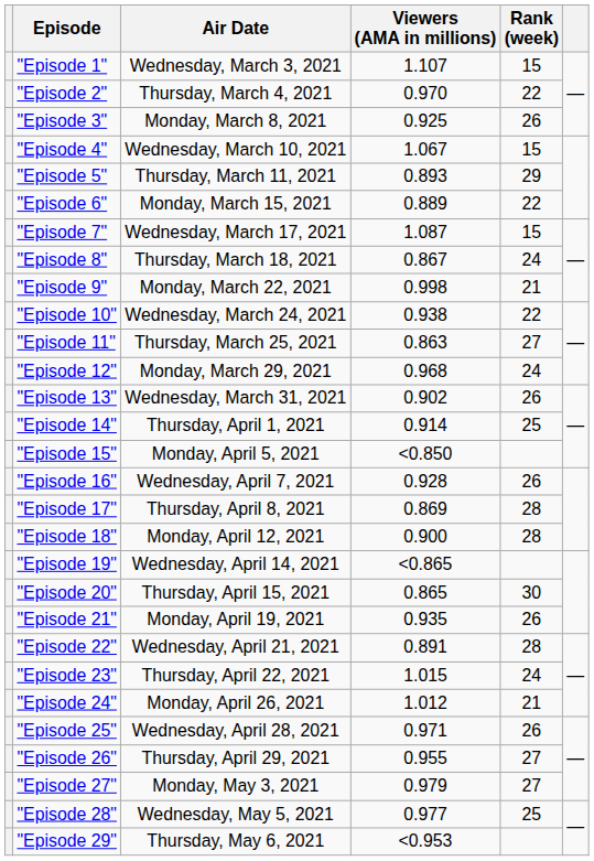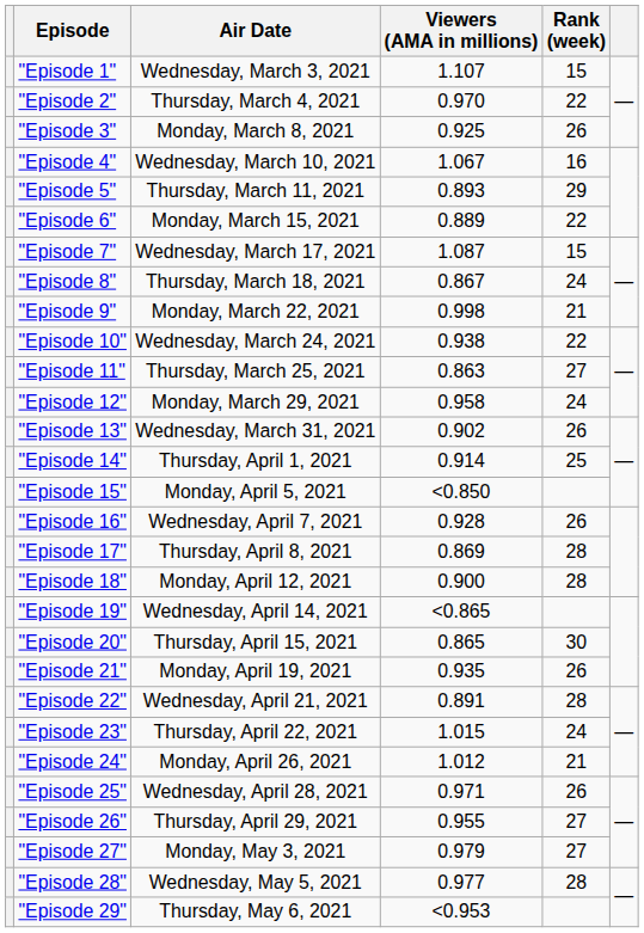 <table class="wikitable sortable" style="text-align:center; width:auto; margin: left;">
 <tr>
 <th></th>
 <th>Episode</th>
 <th>Air Date</th>
 <th>Viewers<br>(AMA in millions)</th>
 <th>Rank<br>(week)</th>
 <th></th>
 </tr>
 <tr>
 <th style="text-align:center"></th>
 <td style="text-align:left"><a href='#'>"Episode 1"</a></td>
 <td style="text-align:center">Wednesday, March 3, 2021</td>
 <td style="text-align:center">1.107</td>
 <td style="text-align:center">15</td>
 <td rowspan="3" style="text-align:center">—</td>
 </tr>
 <tr>
 <th style="text-align:center"></th>
 <td style="text-align:left"><a href='#'>"Episode 2"</a></td>
 <td style="text-align:center">Thursday, March 4, 2021</td>
 <td style="text-align:center">0.970</td>
 <td style="text-align:center">22</td>
 </tr>
 <tr>
 <th style="text-align:center"></th>
 <td style="text-align:left"><a href='#'>"Episode 3"</a></td>
 <td style="text-align:center">Monday, March 8, 2021</td>
 <td style="text-align:center">0.925</td>
 <td style="text-align:center">26</td>
 </tr>
 <tr>
 <th style="text-align:center"></th>
 <td style="text-align:left"><a href='#'>"Episode 4"</a></td>
 <td style="text-align:center">Wednesday, March 10, 2021</td>
 <td style="text-align:center">1.067</td>
-<td style="text-align:center">15</td>
+<td style="text-align:center">16</td>
 <td rowspan="3" style="text-align:center"></td>
 </tr>
 <tr>
 <th style="text-align:center"></th>
 <td style="text-align:left"><a href='#'>"Episode 5"</a></td>
 <td style="text-align:center">Thursday, March 11, 2021</td>
 <td style="text-align:center">0.893</td>
 <td style="text-align:center">29</td>
 </tr>
 <tr>
 <th style="text-align:center"></th>
 <td style="text-align:left"><a href='#'>"Episode 6"</a></td>
 <td style="text-align:center">Monday, March 15, 2021</td>
 <td style="text-align:center">0.889</td>
 <td style="text-align:center">22</td>
 </tr>
 <tr>
 <th style="text-align:center"></th>
 <td style="text-align:left"><a href='#'>"Episode 7"</a></td>
 <td style="text-align:center">Wednesday, March 17, 2021</td>
 <td style="text-align:center">1.087</td>
 <td style="text-align:center">15</td>
 <td rowspan="3" style="text-align:center">—</td>
 </tr>
 <tr>
 <th style="text-align:center"></th>
 <td style="text-align:left"><a href='#'>"Episode 8"</a></td>
 <td style="text-align:center">Thursday, March 18, 2021</td>
 <td style="text-align:center">0.867</td>
 <td style="text-align:center">24</td>
 </tr>
 <tr>
 <th style="text-align:center"></th>
 <td style="text-align:left"><a href='#'>"Episode 9"</a></td>
 <td style="text-align:center">Monday, March 22, 2021</td>
 <td style="text-align:center">0.998</td>
 <td style="text-align:center">21</td>
 </tr>
 <tr>
 <th style="text-align:center"></th>
 <td style="text-align:left"><a href='#'>"Episode 10"</a></td>
 <td style="text-align:center">Wednesday, March 24, 2021</td>
 <td style="text-align:center">0.938</td>
 <td style="text-align:center">22</td>
 <td rowspan="3" style="text-align:center">—</td>
 </tr>
 <tr>
 <th style="text-align:center"></th>
 <td style="text-align:left"><a href='#'>"Episode 11"</a></td>
 <td style="text-align:center">Thursday, March 25, 2021</td>
 <td style="text-align:center">0.863</td>
 <td style="text-align:center">27</td>
 </tr>
 <tr>
 <th style="text-align:center"></th>
 <td style="text-align:left"><a href='#'>"Episode 12"</a></td>
 <td style="text-align:center">Monday, March 29, 2021</td>
-<td style="text-align:center">0.968</td>
+<td style="text-align:center">0.958</td>
 <td style="text-align:center">24</td>
 </tr>
 <tr>
 <th style="text-align:center"></th>
 <td style="text-align:left"><a href='#'>"Episode 13"</a></td>
 <td style="text-align:center">Wednesday, March 31, 2021</td>
 <td style="text-align:center">0.902</td>
 <td style="text-align:center">26</td>
 <td rowspan="3" style="text-align:center">—</td>
 </tr>
 <tr>
 <th style="text-align:center"></th>
 <td style="text-align:left"><a href='#'>"Episode 14"</a></td>
 <td style="text-align:center">Thursday, April 1, 2021</td>
 <td style="text-align:center">0.914</td>
 <td style="text-align:center">25</td>
 </tr>
 <tr>
 <th style="text-align:center"></th>
 <td style="text-align:left"><a href='#'>"Episode 15"</a></td>
 <td style="text-align:center">Monday, April 5, 2021</td>
 <td style="text-align:center"><0.850</td>
 <td></td>
 </tr>
 <tr>
 <th style="text-align:center"></th>
 <td style="text-align:left"><a href='#'>"Episode 16"</a></td>
 <td style="text-align:center">Wednesday, April 7, 2021</td>
 <td style="text-align:center">0.928</td>
 <td style="text-align:center">26</td>
 <td rowspan="3" style="text-align:center"></td>
 </tr>
 <tr>
 <th style="text-align:center"></th>
 <td style="text-align:left"><a href='#'>"Episode 17"</a></td>
 <td style="text-align:center">Thursday, April 8, 2021</td>
 <td style="text-align:center">0.869</td>
 <td style="text-align:center">28</td>
 </tr>
 <tr>
 <th style="text-align:center"></th>
 <td style="text-align:left"><a href='#'>"Episode 18"</a></td>
 <td style="text-align:center">Monday, April 12, 2021</td>
 <td style="text-align:center">0.900</td>
 <td style="text-align:center">28</td>
 </tr>
 <tr>
 <th style="text-align:center"></th>
 <td style="text-align:left"><a href='#'>"Episode 19"</a></td>
 <td style="text-align:center">Wednesday, April 14, 2021</td>
 <td style="text-align:center"><0.865</td>
 <td></td>
 <td rowspan="3" style="text-align:center"></td>
 </tr>
 <tr>
 <th style="text-align:center"></th>
 <td style="text-align:left"><a href='#'>"Episode 20"</a></td>
 <td style="text-align:center">Thursday, April 15, 2021</td>
 <td style="text-align:center">0.865</td>
 <td style="text-align:center">30</td>
 </tr>
 <tr>
 <th style="text-align:center"></th>
 <td style="text-align:left"><a href='#'>"Episode 21"</a></td>
 <td style="text-align:center">Monday, April 19, 2021</td>
 <td style="text-align:center">0.935</td>
 <td style="text-align:center">26</td>
 </tr>
 <tr>
 <th style="text-align:center"></th>
 <td style="text-align:left"><a href='#'>"Episode 22"</a></td>
 <td style="text-align:center">Wednesday, April 21, 2021</td>
 <td style="text-align:center">0.891</td>
 <td style="text-align:center">28</td>
 <td rowspan="3" style="text-align:center">—</td>
 </tr>
 <tr>
 <th style="text-align:center"></th>
 <td style="text-align:left"><a href='#'>"Episode 23"</a></td>
 <td style="text-align:center">Thursday, April 22, 2021</td>
 <td style="text-align:center">1.015</td>
 <td style="text-align:center">24</td>
 </tr>
 <tr>
 <th style="text-align:center"></th>
 <td style="text-align:left"><a href='#'>"Episode 24"</a></td>
 <td style="text-align:center">Monday, April 26, 2021</td>
 <td style="text-align:center">1.012</td>
 <td style="text-align:center">21</td>
 </tr>
 <tr>
 <th style="text-align:center"></th>
 <td style="text-align:left"><a href='#'>"Episode 25"</a></td>
 <td style="text-align:center">Wednesday, April 28, 2021</td>
 <td style="text-align:center">0.971</td>
 <td style="text-align:center">26</td>
 <td rowspan="3" style="text-align:center">—</td>
 </tr>
 <tr>
 <th style="text-align:center"></th>
 <td style="text-align:left"><a href='#'>"Episode 26"</a></td>
 <td style="text-align:center">Thursday, April 29, 2021</td>
 <td style="text-align:center">0.955</td>
 <td style="text-align:center">27</td>
 </tr>
 <tr>
 <th style="text-align:center"></th>
 <td style="text-align:left"><a href='#'>"Episode 27"</a></td>
 <td style="text-align:center">Monday, May 3, 2021</td>
 <td style="text-align:center">0.979</td>
 <td style="text-align:center">27</td>
 </tr>
 <tr>
 <th style="text-align:center"></th>
 <td style="text-align:left"><a href='#'>"Episode 28"</a></td>
 <td style="text-align:center">Wednesday, May 5, 2021</td>
 <td style="text-align:center">0.977</td>
-<td style="text-align:center">25</td>
+<td style="text-align:center">28</td>
 <td rowspan="2" style="text-align:center">—</td>
 </tr>
 <tr>
 <th style="text-align:center"></th>
 <td style="text-align:left"><a href='#'>"Episode 29"</a></td>
 <td style="text-align:center">Thursday, May 6, 2021</td>
 <td style="text-align:center"><0.953</td>
 <td></td>
 </tr>
 </table>
